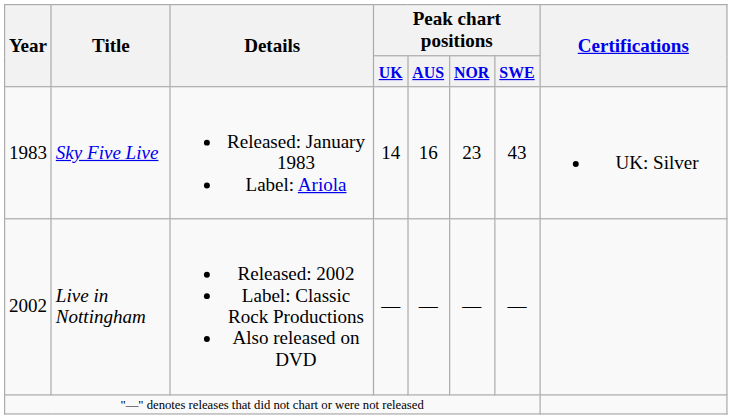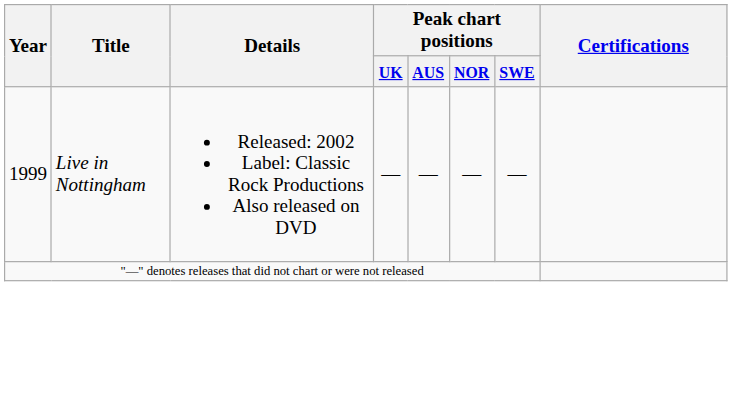 <table class="wikitable" style="text-align:center">
 <tr>
 <th rowspan="2">Year</th>
 <th rowspan="2">Title</th>
 <th rowspan="2">Details</th>
 <th colspan="4">Peak chart positions</th>
 <th rowspan="2" style="width:150px;"><a href='#'>Certifications</a><br></th>
 </tr>
 <tr>
 <th><small><a href='#'>UK</a></small><br></th>
 <th><small><a href='#'>AUS</a></small><br></th>
 <th><small><a href='#'>NOR</a></small><br></th>
 <th><small><a href='#'>SWE</a></small><br></th>
 </tr>
 <tr>
-<td>1983</td>
-<td align="left"><em><a href='#'>Sky Five Live</a></em></td>
-<td><br><ul><li>Released: January 1983</li><li>Label: <a href='#'>Ariola</a></li></ul></td>
-<td>14</td>
-<td>16</td>
-<td>23</td>
-<td>43</td>
-<td><br><ul><li>UK: Silver</li></ul></td>
-</tr>
-<tr>
-<td>2002</td>
+<td>1999</td>
 <td align="left"><em>Live in Nottingham</em></td>
 <td><br><ul><li>Released: 2002</li><li>Label: Classic Rock Productions</li><li>Also released on DVD</li></ul></td>
 <td>—</td>
 <td>—</td>
 <td>—</td>
 <td>—</td>
 <td></td>
 </tr>
 <tr>
 <td colspan="7" style="font-size:8pt">"—" denotes releases that did not chart or were not released</td>
 </tr>
 </table>
